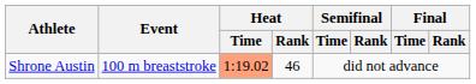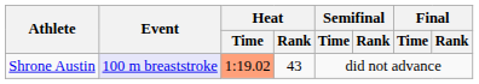 <table class=wikitable style="font-size:90%">
 <tr>
 <th rowspan="2">Athlete</th>
 <th rowspan="2">Event</th>
 <th colspan="2">Heat</th>
 <th colspan="2">Semifinal</th>
 <th colspan="2">Final</th>
 </tr>
 <tr style="font-size:95%">
 <th>Time</th>
 <th>Rank</th>
 <th>Time</th>
 <th>Rank</th>
 <th>Time</th>
 <th>Rank</th>
 </tr>
 <tr align=center>
 <td align=left><a href='#'>Shrone Austin</a></td>
-<td align=left><a href='#'>100 m breaststroke</a></td>
+<td align=left style="background: lavender;"><a href='#'>100 m breaststroke</a></td>
 <td style="background: lightsalmon;">1:19.02</td>
-<td>46</td>
+<td>43</td>
 <td colspan=4>did not advance</td>
 </tr>
 </table>
